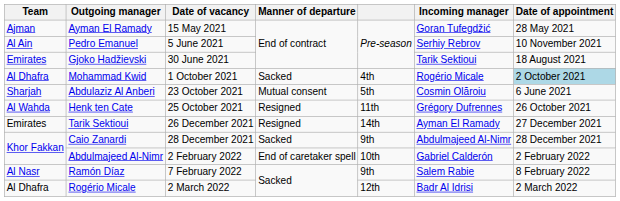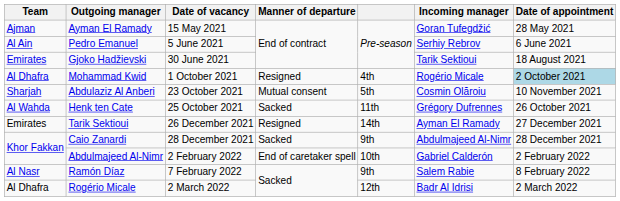 <table class="wikitable">
 <tr>
 <th>Team</th>
 <th>Outgoing manager</th>
 <th>Date of vacancy</th>
 <th>Manner of departure</th>
 <th></th>
 <th>Incoming manager</th>
 <th>Date of appointment</th>
 </tr>
 <tr>
 <td><a href='#'>Ajman</a></td>
 <td> <a href='#'>Ayman El Ramady</a></td>
 <td>15 May 2021</td>
 <td rowspan=3>End of contract</td>
 <td rowspan=3><em>Pre-season</em></td>
 <td> <a href='#'>Goran Tufegdžić</a></td>
 <td>28 May 2021</td>
 </tr>
 <tr>
 <td><a href='#'>Al Ain</a></td>
 <td> <a href='#'>Pedro Emanuel</a></td>
 <td>5 June 2021</td>
 <td> <a href='#'>Serhiy Rebrov</a></td>
-<td>10 November 2021</td>
+<td>6 June 2021</td>
 </tr>
 <tr>
 <td><a href='#'>Emirates</a></td>
 <td> <a href='#'>Gjoko Hadžievski</a></td>
 <td>30 June 2021</td>
 <td> <a href='#'>Tarik Sektioui</a></td>
 <td>18 August 2021</td>
 </tr>
 <tr>
 <td><a href='#'>Al Dhafra</a></td>
 <td> <a href='#'>Mohammad Kwid</a></td>
 <td>1 October 2021</td>
-<td>Sacked</td>
+<td>Resigned</td>
 <td>4th</td>
 <td> <a href='#'>Rogério Micale</a></td>
 <td style="background: lightblue;">2 October 2021</td>
 </tr>
 <tr>
 <td><a href='#'>Sharjah</a></td>
 <td> <a href='#'>Abdulaziz Al Anberi</a></td>
 <td>23 October 2021</td>
 <td>Mutual consent</td>
 <td>5th</td>
 <td> <a href='#'>Cosmin Olăroiu</a></td>
-<td>6 June 2021</td>
+<td>10 November 2021</td>
 </tr>
 <tr>
 <td><a href='#'>Al Wahda</a></td>
 <td> <a href='#'>Henk ten Cate</a></td>
 <td>25 October 2021</td>
-<td>Resigned</td>
+<td>Sacked</td>
 <td>11th</td>
 <td> <a href='#'>Grégory Dufrennes</a></td>
 <td>26 October 2021</td>
 </tr>
 <tr>
 <td>Emirates</td>
 <td> <a href='#'>Tarik Sektioui</a></td>
 <td>26 December 2021</td>
 <td>Resigned</td>
 <td>14th</td>
 <td> <a href='#'>Ayman El Ramady</a></td>
 <td>27 December 2021</td>
 </tr>
 <tr>
 <td rowspan=2><a href='#'>Khor Fakkan</a></td>
 <td> <a href='#'>Caio Zanardi</a></td>
 <td>28 December 2021</td>
 <td>Sacked</td>
 <td>9th</td>
 <td> <a href='#'>Abdulmajeed Al-Nimr</a></td>
 <td>28 December 2021</td>
 </tr>
 <tr>
 <td> <a href='#'>Abdulmajeed Al-Nimr</a></td>
 <td>2 February 2022</td>
 <td>End of caretaker spell</td>
 <td>10th</td>
 <td> <a href='#'>Gabriel Calderón</a></td>
 <td>2 February 2022</td>
 </tr>
 <tr>
 <td><a href='#'>Al Nasr</a></td>
 <td> <a href='#'>Ramón Díaz</a></td>
 <td>7 February 2022</td>
 <td rowspan=2>Sacked</td>
 <td>9th</td>
 <td> <a href='#'>Salem Rabie</a></td>
 <td>8 February 2022</td>
 </tr>
 <tr>
 <td>Al Dhafra</td>
 <td> <a href='#'>Rogério Micale</a></td>
 <td>2 March 2022</td>
 <td>12th</td>
 <td> <a href='#'>Badr Al Idrisi</a></td>
 <td>2 March 2022</td>
 </tr>
 </table>
